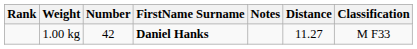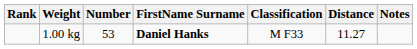 <table class="wikitable sortable" style="text-align:center">
 <tr>
 <th>Rank</th>
 <th>Weight</th>
 <th>Number</th>
 <th>FirstName Surname</th>
+<th>Classification</th>
+<th>Distance</th>
 <th>Notes</th>
-<th>Distance</th>
-<th>Classification</th>
 </tr>
 <tr>
 <td></td>
 <td>1.00 kg</td>
-<td>42</td>
+<td>53</td>
 <td style="text-align:left"><strong> Daniel Hanks</strong></td>
+<td>M F33</td>
+<td>11.27</td>
 <td></td>
-<td>11.27</td>
-<td>M F33</td>
 </tr>
 </table>
